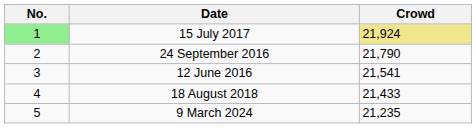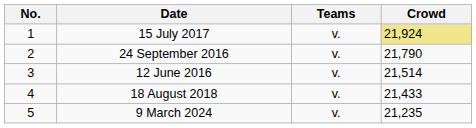 <table class="wikitable sortable" style="width:600px;">
 <tr>
 <th>No.</th>
 <th>Date</th>
+<th>Teams</th>
 <th>Crowd</th>
 </tr>
 <tr>
-<td align=center style="background: lightgreen;">1</td>
+<td align=center>1</td>
 <td align=center>15 July 2017</td>
+<td align=center> v. </td>
 <td style="background: khaki;">21,924</td>
 </tr>
 <tr>
 <td align=center>2</td>
 <td align=center>24 September 2016</td>
+<td align=center> v. </td>
 <td>21,790</td>
 </tr>
 <tr>
 <td align=center>3</td>
 <td align=center>12 June 2016</td>
-<td>21,541</td>
+<td align=center> v. </td>
+<td>21,514</td>
 </tr>
 <tr>
 <td align=center>4</td>
 <td align=center>18 August 2018</td>
+<td align=center> v. </td>
 <td>21,433</td>
 </tr>
 <tr>
 <td align=center>5</td>
 <td align=center>9 March 2024</td>
+<td align=center> v. </td>
 <td>21,235</td>
 </tr>
 </table>
